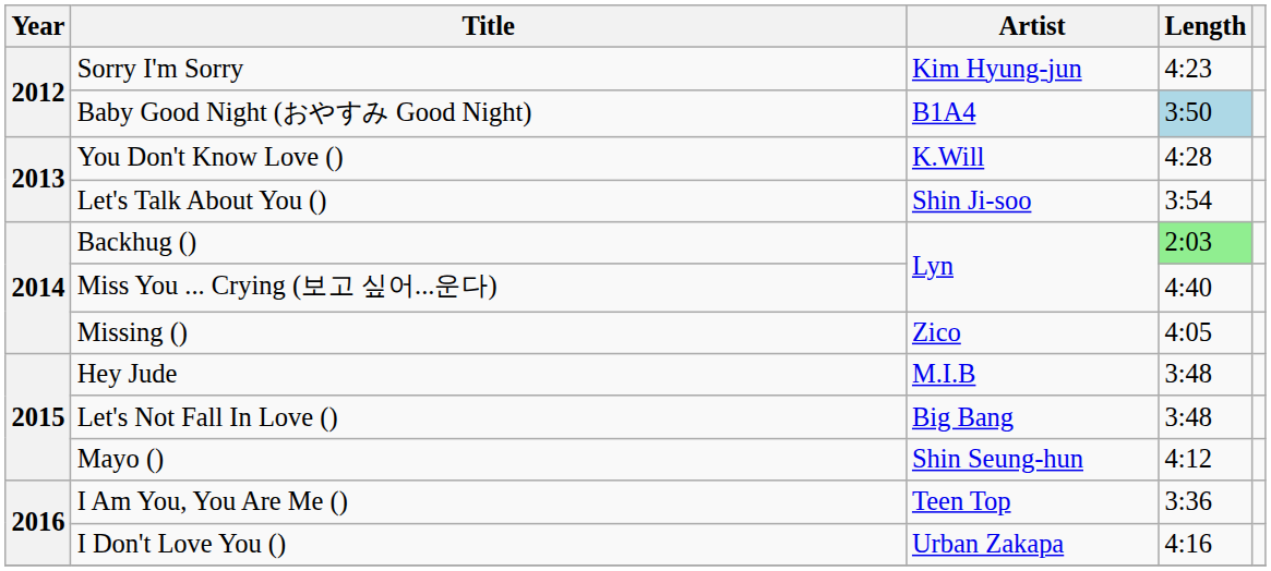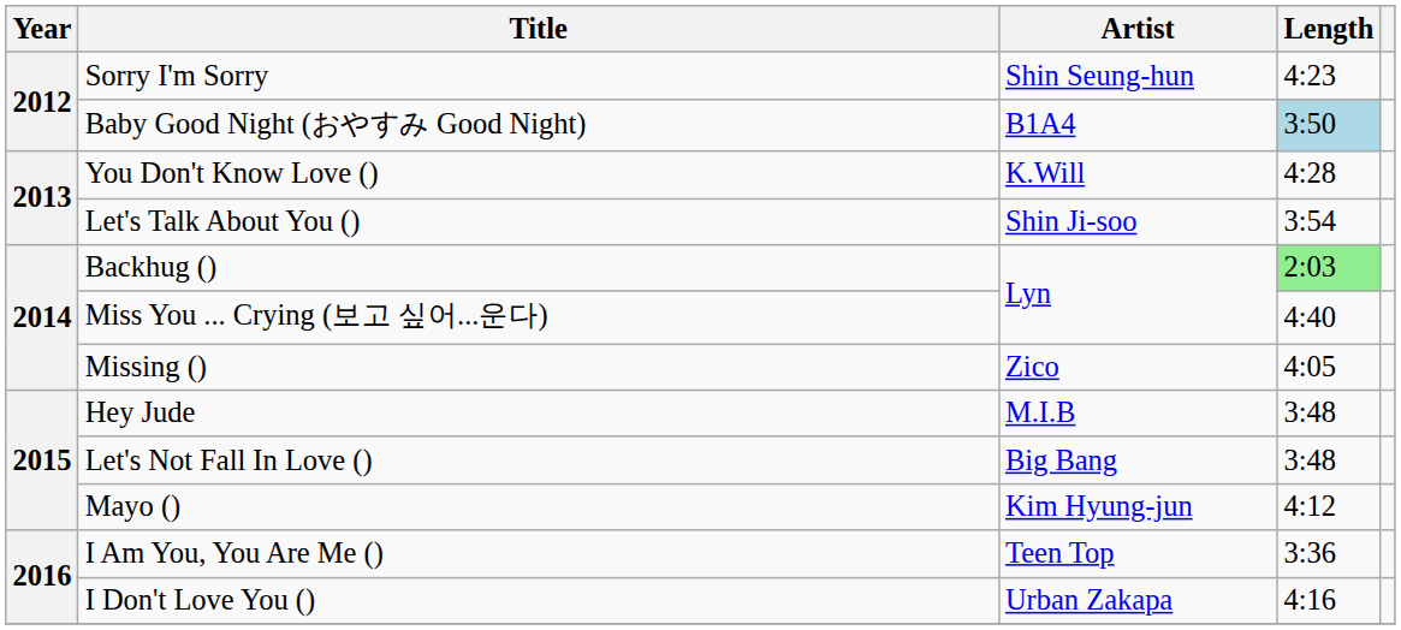 <table class="wikitable sortable plainrowheaders">
 <tr>
 <th>Year</th>
 <th style="width:30.8em;">Title</th>
 <th style="width:9em;">Artist</th>
 <th>Length</th>
 <th scope="col" class="unsortable"></th>
 </tr>
 <tr>
 <th scope="row" rowspan="2">2012</th>
 <td>Sorry I'm Sorry</td>
-<td><a href='#'>Kim Hyung-jun</a></td>
+<td><a href='#'>Shin Seung-hun</a></td>
 <td>4:23</td>
 <td style="text-align:center"></td>
 </tr>
 <tr>
 <td>Baby Good Night (おやすみ Good Night) </td>
 <td><a href='#'>B1A4</a></td>
 <td style="background: lightblue;">3:50</td>
 <td style="text-align:center"></td>
 </tr>
 <tr>
 <th scope="row" rowspan="2">2013</th>
 <td>You Don't Know Love ()</td>
 <td><a href='#'>K.Will</a></td>
 <td>4:28</td>
 <td style="text-align:center"></td>
 </tr>
 <tr>
 <td>Let's Talk About You () </td>
 <td><a href='#'>Shin Ji-soo</a></td>
 <td>3:54</td>
 <td style="text-align:center"></td>
 </tr>
 <tr>
 <th scope="row" rowspan="3">2014</th>
 <td>Backhug ()</td>
 <td rowspan="2"><a href='#'>Lyn</a></td>
 <td style="background: lightgreen;">2:03</td>
 <td style="text-align:center"></td>
 </tr>
 <tr>
 <td>Miss You ... Crying (보고 싶어...운다)</td>
 <td>4:40</td>
 <td style="text-align:center"></td>
 </tr>
 <tr>
 <td>Missing ()</td>
 <td><a href='#'>Zico</a></td>
 <td>4:05</td>
 <td style="text-align:center"></td>
 </tr>
 <tr>
 <th scope="row" rowspan="3">2015</th>
 <td>Hey Jude</td>
 <td><a href='#'>M.I.B</a></td>
 <td>3:48</td>
 <td style="text-align:center"></td>
 </tr>
 <tr>
 <td>Let's Not Fall In Love ()</td>
 <td><a href='#'>Big Bang</a></td>
 <td>3:48</td>
 <td style="text-align:center"></td>
 </tr>
 <tr>
 <td>Mayo () </td>
-<td><a href='#'>Shin Seung-hun</a></td>
+<td><a href='#'>Kim Hyung-jun</a></td>
 <td>4:12</td>
 <td style="text-align:center"></td>
 </tr>
 <tr>
 <th scope="row" rowspan="2">2016</th>
 <td>I Am You, You Are Me ()</td>
 <td><a href='#'>Teen Top</a></td>
 <td>3:36</td>
 <td style="text-align:center"></td>
 </tr>
 <tr>
 <td>I Don't Love You ()</td>
 <td><a href='#'>Urban Zakapa</a></td>
 <td>4:16</td>
 <td style="text-align:center"></td>
 </tr>
 <tr>
 </tr>
 </table>
